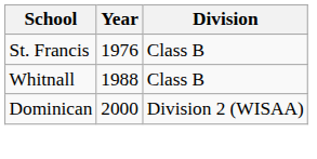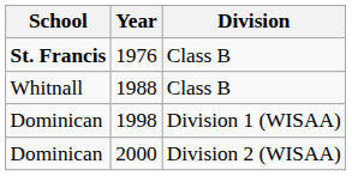 <table class="wikitable">
 <tr>
 <th>School</th>
 <th>Year</th>
 <th>Division</th>
 </tr>
 <tr>
-<td>St. Francis</td>
+<td><strong>St. Francis</strong></td>
 <td>1976</td>
 <td>Class B</td>
 </tr>
 <tr>
 <td>Whitnall</td>
 <td>1988</td>
 <td>Class B</td>
 </tr>
 <tr>
 <td>Dominican</td>
+<td>1998</td>
+<td>Division 1 (WISAA)</td>
+</tr>
+<tr>
+<td>Dominican</td>
 <td>2000</td>
 <td>Division 2 (WISAA)</td>
 </tr>
 </table>
